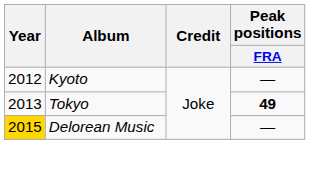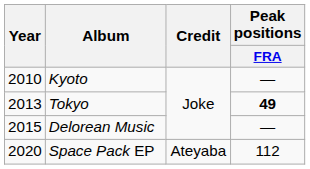 <table class="wikitable">
 <tr>
 <th align="center" rowspan="2" width="10">Year</th>
 <th align="center" rowspan="2" width="120">Album</th>
 <th align="center" rowspan="2" width="60">Credit</th>
 <th align="center" colspan="1" width="20">Peak positions</th>
 </tr>
 <tr>
 <th scope="col" style="width:3em;font-size:90%;"><a href='#'>FRA</a><br></th>
 </tr>
 <tr>
-<td style="text-align:center;">2012</td>
+<td style="text-align:center;">2010</td>
 <td><em>Kyoto</em></td>
 <td style="text-align:center;" rowspan=3>Joke</td>
 <td style="text-align:center;">—</td>
 </tr>
 <tr>
 <td style="text-align:center;">2013</td>
 <td><em>Tokyo</em></td>
 <td style="text-align:center;"><strong>49</strong></td>
 </tr>
 <tr>
-<td style="background: gold; text-align:center;">2015</td>
+<td style="text-align:center;">2015</td>
 <td><em>Delorean Music</em></td>
 <td style="text-align:center;">—</td>
 </tr>
+<tr>
+<td style="text-align:center;">2020</td>
+<td><em>Space Pack</em> EP</td>
+<td style="text-align:center;">Ateyaba</td>
+<td style="text-align:center;">112</td>
+</tr>
 </table>
